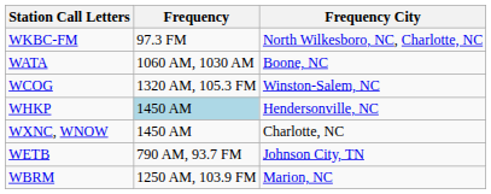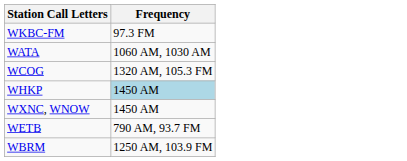 <table class="wikitable">
 <tr>
 <th>Station Call Letters</th>
 <th>Frequency</th>
-<th>Frequency City</th>
 </tr>
 <tr>
 <td><a href='#'>WKBC-FM</a></td>
 <td>97.3 FM</td>
-<td><a href='#'>North Wilkesboro, NC</a>, <a href='#'>Charlotte, NC</a></td>
 </tr>
 <tr>
 <td><a href='#'>WATA</a></td>
 <td>1060 AM, 1030 AM</td>
-<td><a href='#'>Boone, NC</a></td>
 </tr>
 <tr>
 <td><a href='#'>WCOG</a></td>
 <td>1320 AM, 105.3 FM</td>
-<td><a href='#'>Winston-Salem, NC</a></td>
 </tr>
 <tr>
 <td><a href='#'>WHKP</a></td>
 <td 107.7 FM style="background: lightblue;">1450 AM</td>
-<td><a href='#'>Hendersonville, NC</a></td>
 </tr>
 <tr>
 <td><a href='#'>WXNC</a>, <a href='#'>WNOW</a></td>
 <td>1450 AM</td>
-<td>Charlotte, NC</td>
 </tr>
 <tr>
 <td><a href='#'>WETB</a></td>
 <td>790 AM, 93.7 FM</td>
-<td><a href='#'>Johnson City, TN</a></td>
 </tr>
 <tr>
 <td><a href='#'>WBRM</a></td>
 <td>1250 AM, 103.9 FM</td>
-<td><a href='#'>Marion, NC</a></td>
 </tr>
 </table>
